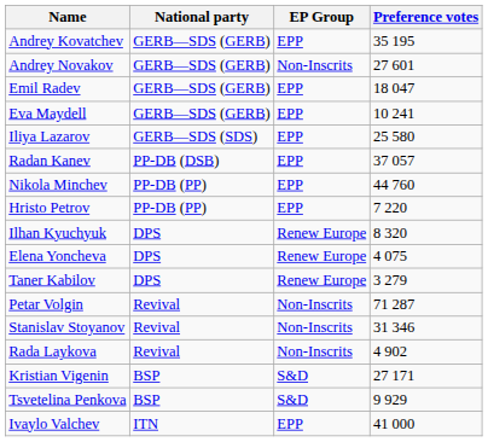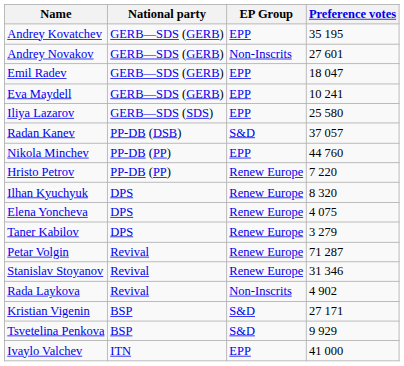 <table class="sortable wikitable">
 <tr>
 <th>Name</th>
 <th>National party</th>
 <th>EP Group</th>
 <th><a href='#'>Preference votes</a></th>
 </tr>
 <tr>
 <td><a href='#'>Andrey Kovatchev</a></td>
 <td> <a href='#'>GERB—SDS</a> (<a href='#'>GERB</a>)</td>
 <td> <a href='#'>EPP</a></td>
 <td>35 195</td>
 </tr>
 <tr>
 <td><a href='#'>Andrey Novakov</a></td>
 <td> <a href='#'>GERB—SDS</a> (<a href='#'>GERB</a>)</td>
 <td> <a href='#'>Non-Inscrits</a></td>
 <td>27 601</td>
 </tr>
 <tr>
 <td><a href='#'>Emil Radev</a></td>
 <td> <a href='#'>GERB—SDS</a> (<a href='#'>GERB</a>)</td>
 <td> <a href='#'>EPP</a></td>
 <td>18 047</td>
 </tr>
 <tr>
 <td><a href='#'>Eva Maydell</a></td>
 <td> <a href='#'>GERB—SDS</a> (<a href='#'>GERB</a>)</td>
 <td> <a href='#'>EPP</a></td>
 <td>10 241</td>
 </tr>
 <tr>
 <td><a href='#'>Iliya Lazarov</a></td>
 <td> <a href='#'>GERB—SDS</a> (<a href='#'>SDS</a>)</td>
 <td> <a href='#'>EPP</a></td>
 <td>25 580</td>
 </tr>
 <tr>
 <td><a href='#'>Radan Kanev</a></td>
 <td> <a href='#'>PP-DB</a> (<a href='#'>DSB</a>)</td>
-<td> <a href='#'>EPP</a></td>
+<td> <a href='#'>S&D</a></td>
 <td>37 057</td>
 </tr>
 <tr>
 <td><a href='#'>Nikola Minchev</a></td>
 <td> <a href='#'>PP-DB</a> (<a href='#'>PP</a>)</td>
 <td> <a href='#'>EPP</a></td>
 <td>44 760</td>
 </tr>
 <tr>
 <td><a href='#'>Hristo Petrov</a></td>
 <td> <a href='#'>PP-DB</a> (<a href='#'>PP</a>)</td>
-<td> <a href='#'>EPP</a></td>
+<td> <a href='#'>Renew Europe</a></td>
 <td>7 220</td>
 </tr>
 <tr>
 <td><a href='#'>Ilhan Kyuchyuk</a></td>
 <td> <a href='#'>DPS</a></td>
 <td> <a href='#'>Renew Europe</a></td>
 <td>8 320</td>
 </tr>
 <tr>
 <td><a href='#'>Elena Yoncheva</a></td>
 <td> <a href='#'>DPS</a></td>
 <td> <a href='#'>Renew Europe</a></td>
 <td>4 075</td>
 </tr>
 <tr>
 <td><a href='#'>Taner Kabilov</a></td>
 <td> <a href='#'>DPS</a></td>
 <td> <a href='#'>Renew Europe</a></td>
 <td>3 279</td>
 </tr>
 <tr>
 <td><a href='#'>Petar Volgin</a></td>
 <td> <a href='#'>Revival</a></td>
-<td> <a href='#'>Non-Inscrits</a></td>
+<td> <a href='#'>Renew Europe</a></td>
 <td>71 287</td>
 </tr>
 <tr>
 <td><a href='#'>Stanislav Stoyanov</a></td>
 <td> <a href='#'>Revival</a></td>
-<td> <a href='#'>Non-Inscrits</a></td>
+<td> <a href='#'>Renew Europe</a></td>
 <td>31 346</td>
 </tr>
 <tr>
 <td><a href='#'>Rada Laykova</a></td>
 <td> <a href='#'>Revival</a></td>
 <td> <a href='#'>Non-Inscrits</a></td>
 <td>4 902</td>
 </tr>
 <tr>
 <td><a href='#'>Kristian Vigenin</a></td>
 <td> <a href='#'>BSP</a></td>
 <td> <a href='#'>S&D</a></td>
 <td>27 171</td>
 </tr>
 <tr>
 <td><a href='#'>Tsvetelina Penkova</a></td>
 <td> <a href='#'>BSP</a></td>
 <td> <a href='#'>S&D</a></td>
 <td>9 929</td>
 </tr>
 <tr>
 <td><a href='#'>Ivaylo Valchev</a></td>
 <td> <a href='#'>ITN</a></td>
 <td> <a href='#'>EPP</a></td>
 <td>41 000</td>
 </tr>
 </table>
